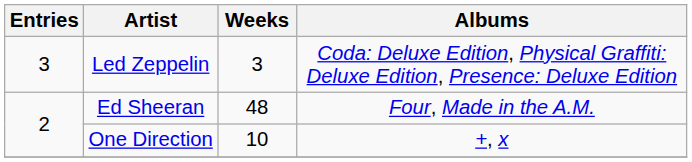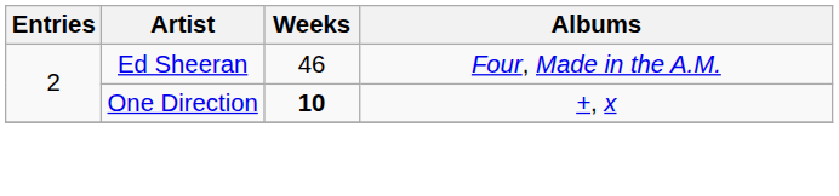 <table class="wikitable sortable" style="text-align: center;">
 <tr>
 <th scope="col" style="width:55px;" data-sort-type="number">Entries</th>
 <th scope="col" style="text-align:center;">Artist</th>
 <th scope="col" style="width:55px;" data-sort-type="number">Weeks</th>
 <th scope="col" style="width:300px;">Albums</th>
 </tr>
 <tr>
-<td>3</td>
-<td><a href='#'>Led Zeppelin</a></td>
-<td>3</td>
-<td><em><a href='#'>Coda: Deluxe Edition</a></em>, <em><a href='#'>Physical Graffiti: Deluxe Edition</a></em>, <em><a href='#'>Presence: Deluxe Edition</a></em></td>
-</tr>
-<tr>
 <td rowspan="2">2</td>
 <td><a href='#'>Ed Sheeran</a></td>
-<td>48</td>
+<td>46</td>
 <td><em><a href='#'>Four</a></em>, <em><a href='#'>Made in the A.M.</a></em></td>
 </tr>
 <tr>
 <td><a href='#'>One Direction</a></td>
-<td>10</td>
+<td><strong>10</strong></td>
 <td><em><a href='#'>+</a></em>, <em><a href='#'>x</a></em></td>
 </tr>
 <tr>
 </tr>
 </table>
